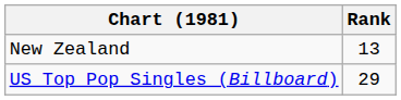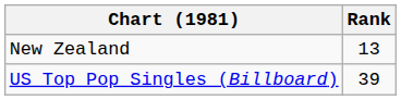 <table class="wikitable">
 <tr>
 <th>Chart (1981)</th>
 <th>Rank</th>
 </tr>
 <tr>
 <td>New Zealand</td>
 <td align="center">13</td>
 </tr>
 <tr>
 <td><a href='#'>US Top Pop Singles (<em>Billboard</em>)</a></td>
-<td align="center">29</td>
+<td align="center">39</td>
 </tr>
 </table>
